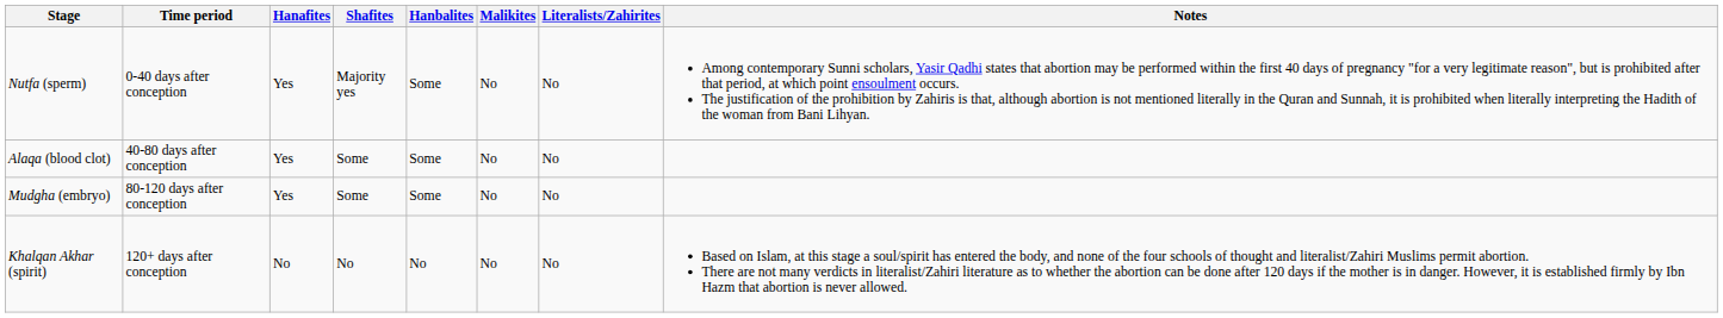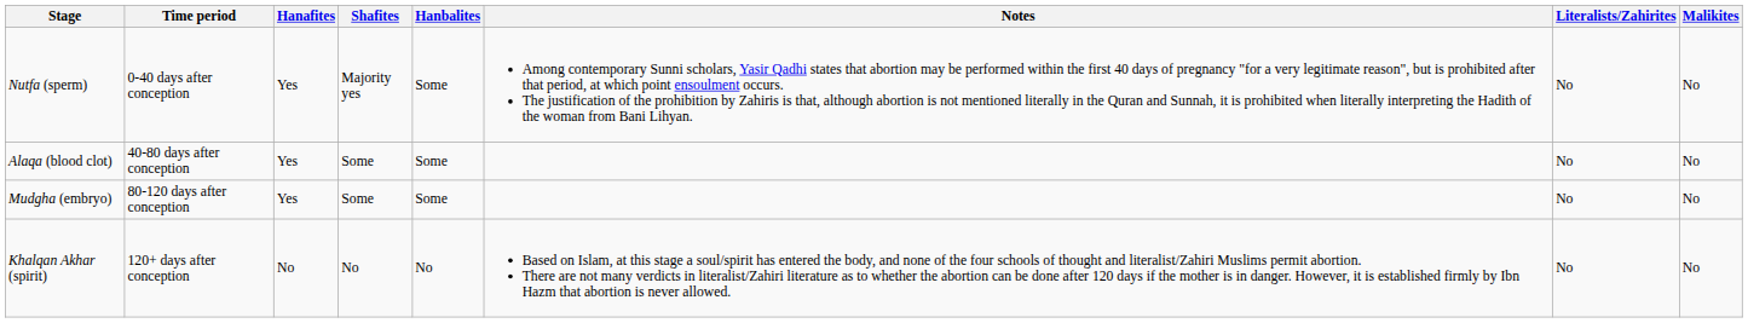 <table class="wikitable">
 <tr>
 <th>Stage</th>
 <th>Time period</th>
 <th><a href='#'>Hanafites</a></th>
 <th><a href='#'>Shafites</a></th>
 <th><a href='#'>Hanbalites</a></th>
+<th>Notes</th>
+<th><a href='#'>Literalists/Zahirites</a></th>
 <th><a href='#'>Malikites</a></th>
-<th><a href='#'>Literalists/Zahirites</a></th>
-<th>Notes</th>
 </tr>
 <tr>
 <td><em>Nutfa</em> (sperm)</td>
 <td>0-40 days after conception</td>
 <td>Yes</td>
 <td>Majority yes</td>
 <td>Some</td>
+<td><br><ul><li>Among contemporary Sunni scholars, <a href='#'>Yasir Qadhi</a> states that abortion may be performed within the first 40 days of pregnancy "for a very legitimate reason", but is prohibited after that period, at which point <a href='#'>ensoulment</a> occurs.</li><li>The justification of the prohibition by Zahiris is that, although abortion is not mentioned literally in the Quran and Sunnah, it is prohibited when literally interpreting the Hadith of the woman from Bani Lihyan.</li></ul></td>
 <td>No</td>
 <td>No</td>
-<td><br><ul><li>Among contemporary Sunni scholars, <a href='#'>Yasir Qadhi</a> states that abortion may be performed within the first 40 days of pregnancy "for a very legitimate reason", but is prohibited after that period, at which point <a href='#'>ensoulment</a> occurs.</li><li>The justification of the prohibition by Zahiris is that, although abortion is not mentioned literally in the Quran and Sunnah, it is prohibited when literally interpreting the Hadith of the woman from Bani Lihyan.</li></ul></td>
 </tr>
 <tr>
 <td><em>Alaqa</em> (blood clot)</td>
 <td>40-80 days after conception</td>
 <td>Yes</td>
 <td>Some</td>
 <td>Some</td>
+<td></td>
 <td>No</td>
 <td>No</td>
-<td></td>
 </tr>
 <tr>
 <td><em>Mudgha</em> (embryo)</td>
 <td>80-120 days after conception</td>
 <td>Yes</td>
 <td>Some</td>
 <td>Some</td>
+<td></td>
 <td>No</td>
 <td>No</td>
-<td></td>
 </tr>
 <tr>
 <td><em>Khalqan Akhar</em> (spirit)</td>
 <td>120+ days after conception</td>
 <td>No</td>
 <td>No</td>
 <td>No</td>
+<td><br><ul><li>Based on Islam, at this stage a soul/spirit has entered the body, and none of the four schools of thought and literalist/Zahiri Muslims permit abortion.</li><li>There are not many verdicts in literalist/Zahiri literature as to whether the abortion can be done after 120 days if the mother is in danger. However, it is established firmly by Ibn Hazm that abortion is never allowed.</li></ul></td>
 <td>No</td>
 <td>No</td>
-<td><br><ul><li>Based on Islam, at this stage a soul/spirit has entered the body, and none of the four schools of thought and literalist/Zahiri Muslims permit abortion.</li><li>There are not many verdicts in literalist/Zahiri literature as to whether the abortion can be done after 120 days if the mother is in danger. However, it is established firmly by Ibn Hazm that abortion is never allowed.</li></ul></td>
 </tr>
 </table>
